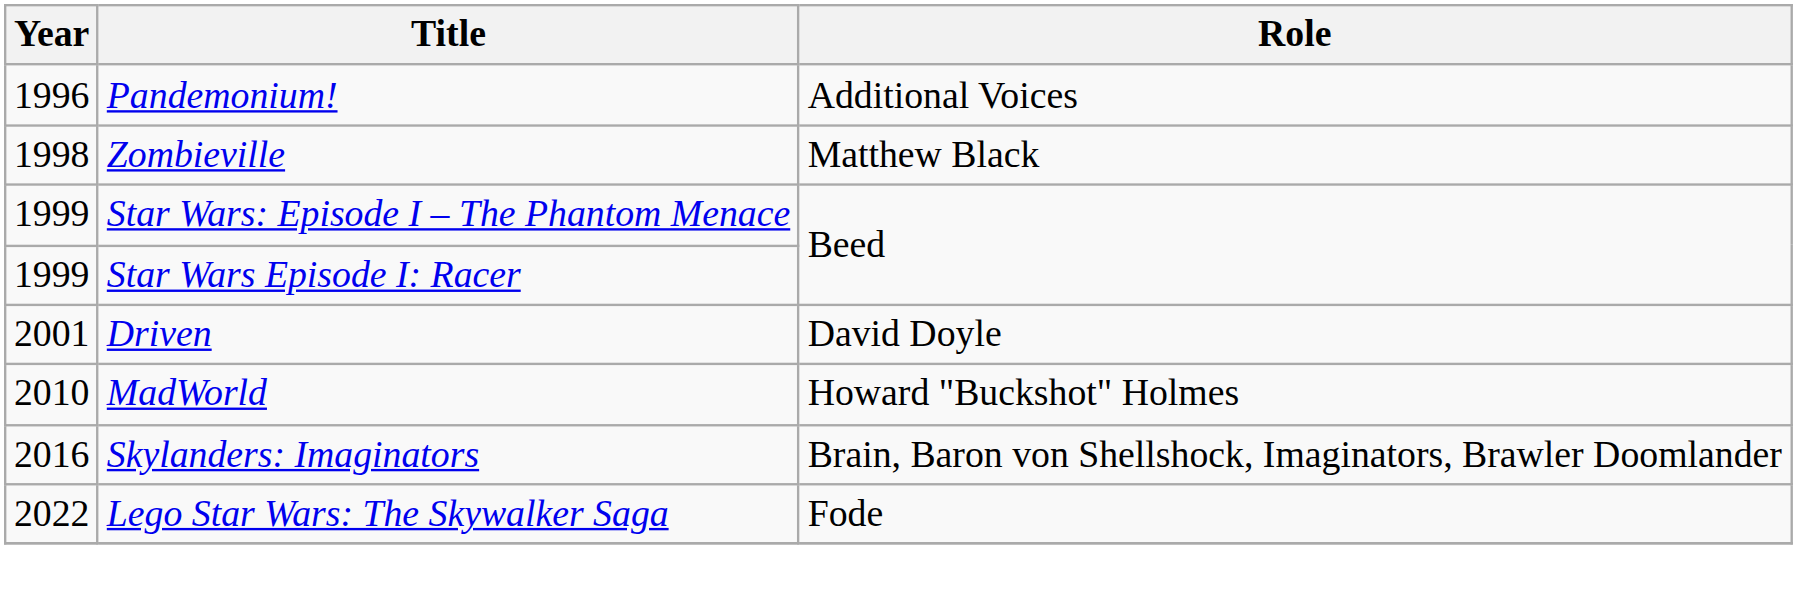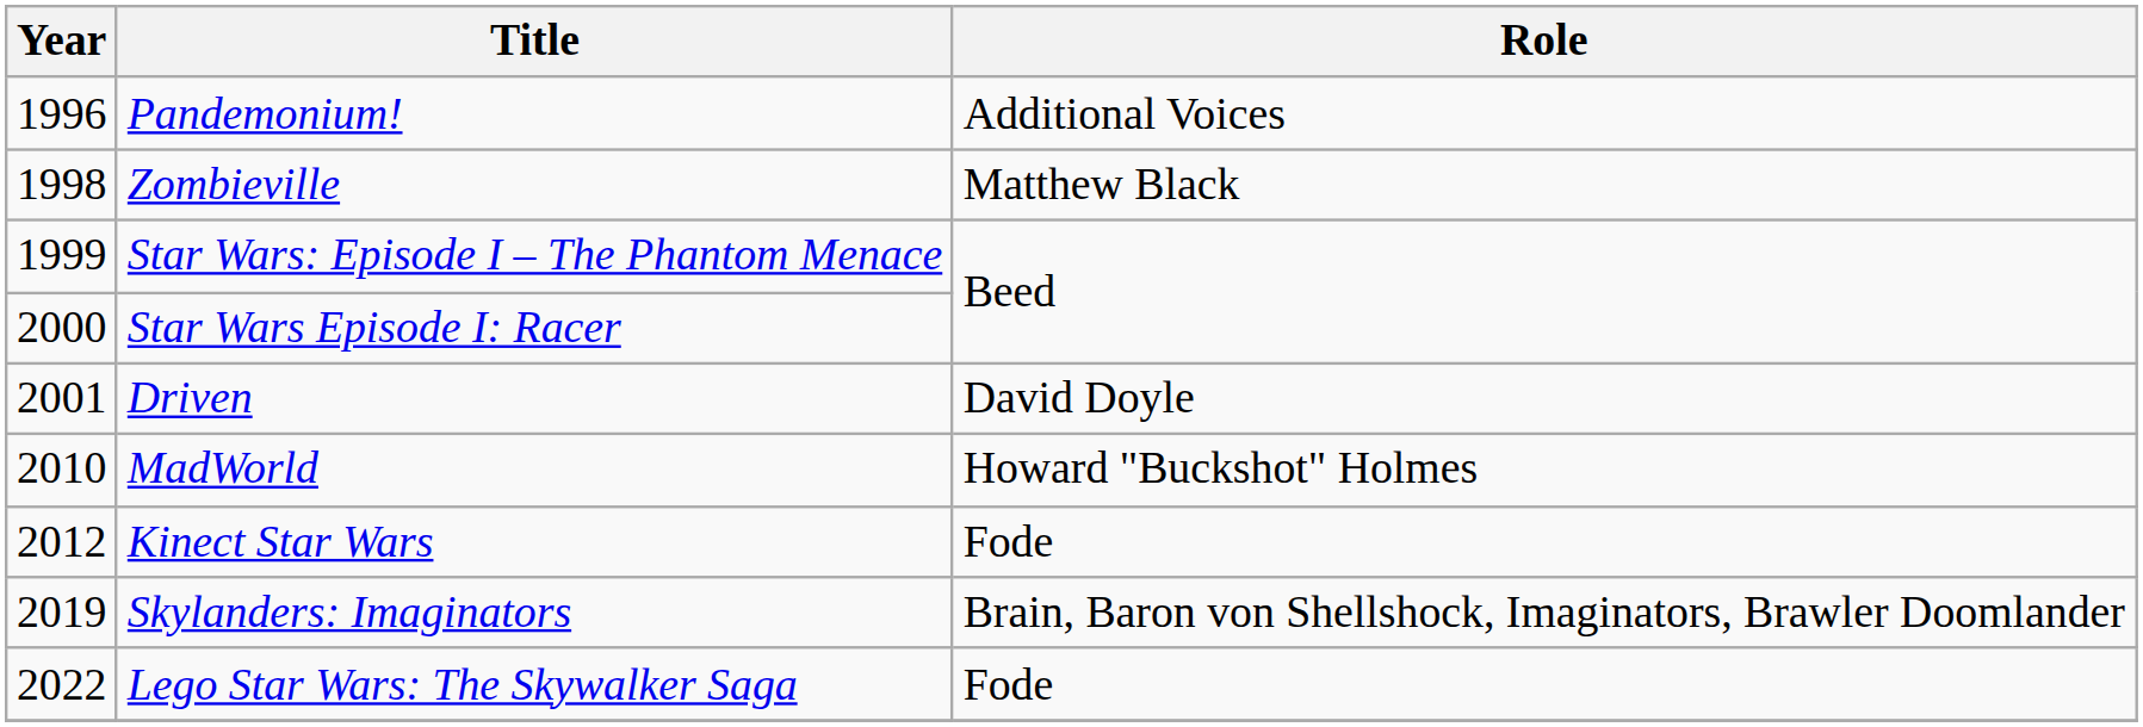 <table class="wikitable sortable">
 <tr>
 <th>Year</th>
 <th>Title</th>
 <th>Role</th>
 </tr>
 <tr>
 <td>1996</td>
 <td><em><a href='#'>Pandemonium!</a></em></td>
 <td>Additional Voices</td>
 </tr>
 <tr>
 <td>1998</td>
 <td><em><a href='#'>Zombieville</a></em></td>
 <td>Matthew Black</td>
 </tr>
 <tr>
 <td>1999</td>
 <td><em><a href='#'>Star Wars: Episode I – The Phantom Menace</a></em></td>
 <td rowspan="2">Beed</td>
 </tr>
 <tr>
-<td>1999</td>
+<td>2000</td>
 <td><em><a href='#'>Star Wars Episode I: Racer</a></em></td>
 </tr>
 <tr>
 <td>2001</td>
 <td><em><a href='#'>Driven</a></em></td>
 <td>David Doyle</td>
 </tr>
 <tr>
 <td>2010</td>
 <td><em><a href='#'>MadWorld</a></em></td>
 <td>Howard "Buckshot" Holmes</td>
 </tr>
 <tr>
-<td>2016</td>
+<td>2012</td>
+<td><em><a href='#'>Kinect Star Wars</a></em></td>
+<td>Fode</td>
+</tr>
+<tr>
+<td>2019</td>
 <td><em><a href='#'>Skylanders: Imaginators</a></em></td>
 <td>Brain, Baron von Shellshock, Imaginators, Brawler Doomlander</td>
 </tr>
 <tr>
 <td>2022</td>
 <td><em><a href='#'>Lego Star Wars: The Skywalker Saga</a></em></td>
 <td>Fode</td>
 </tr>
 <tr>
 </tr>
 </table>
